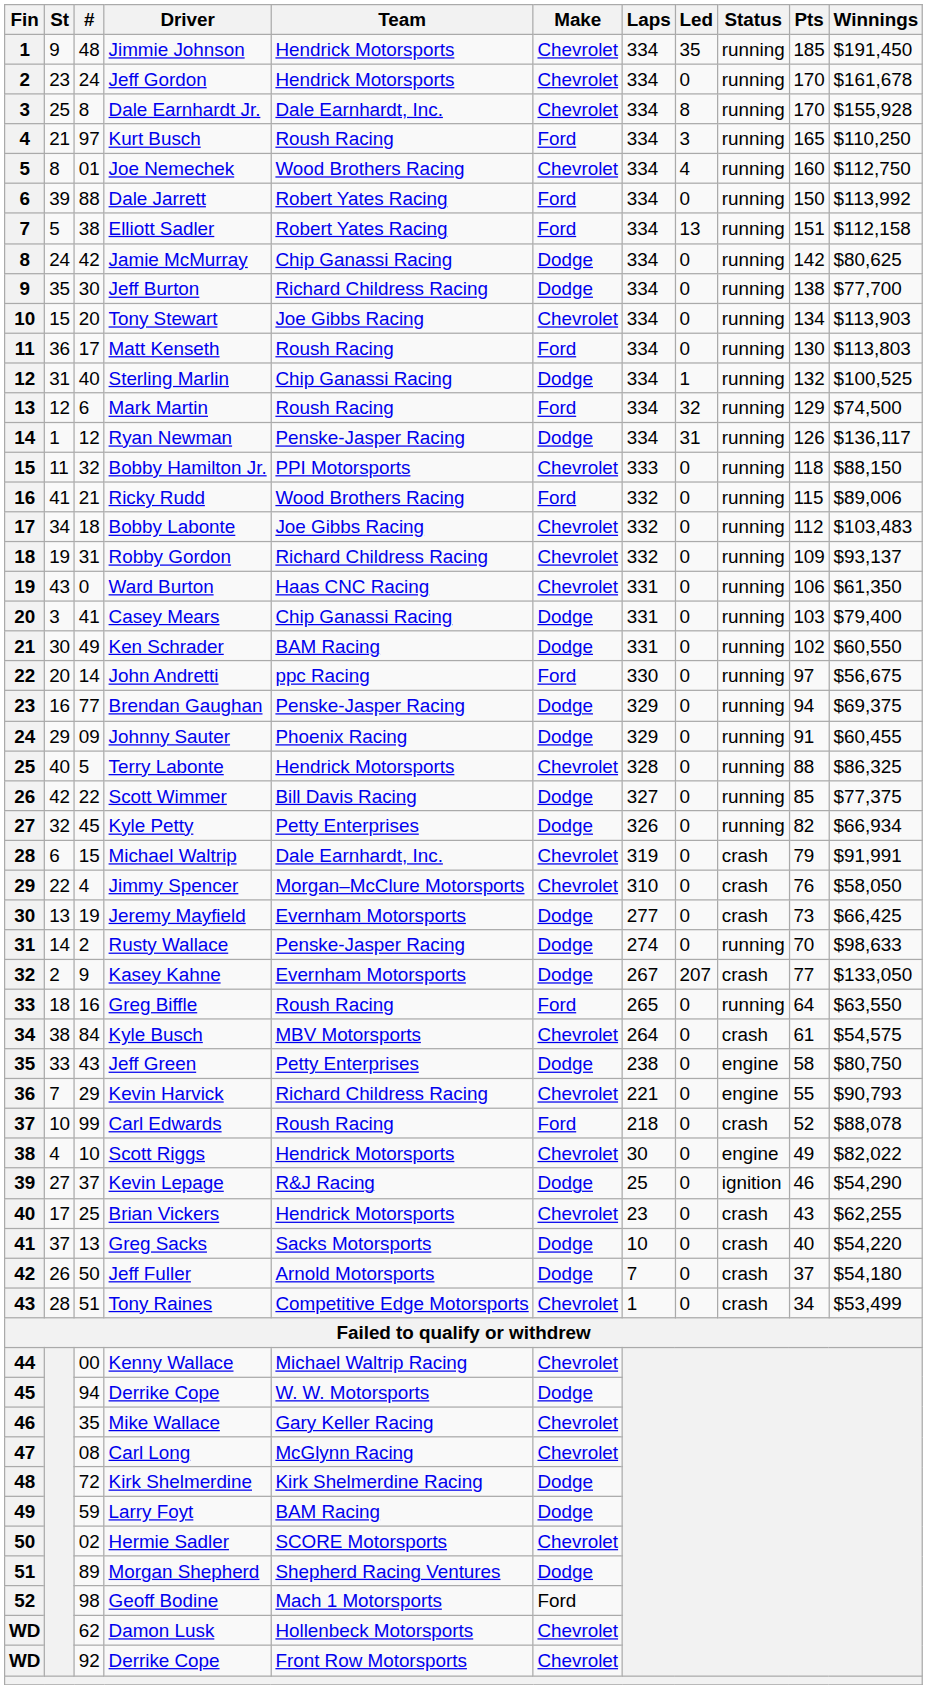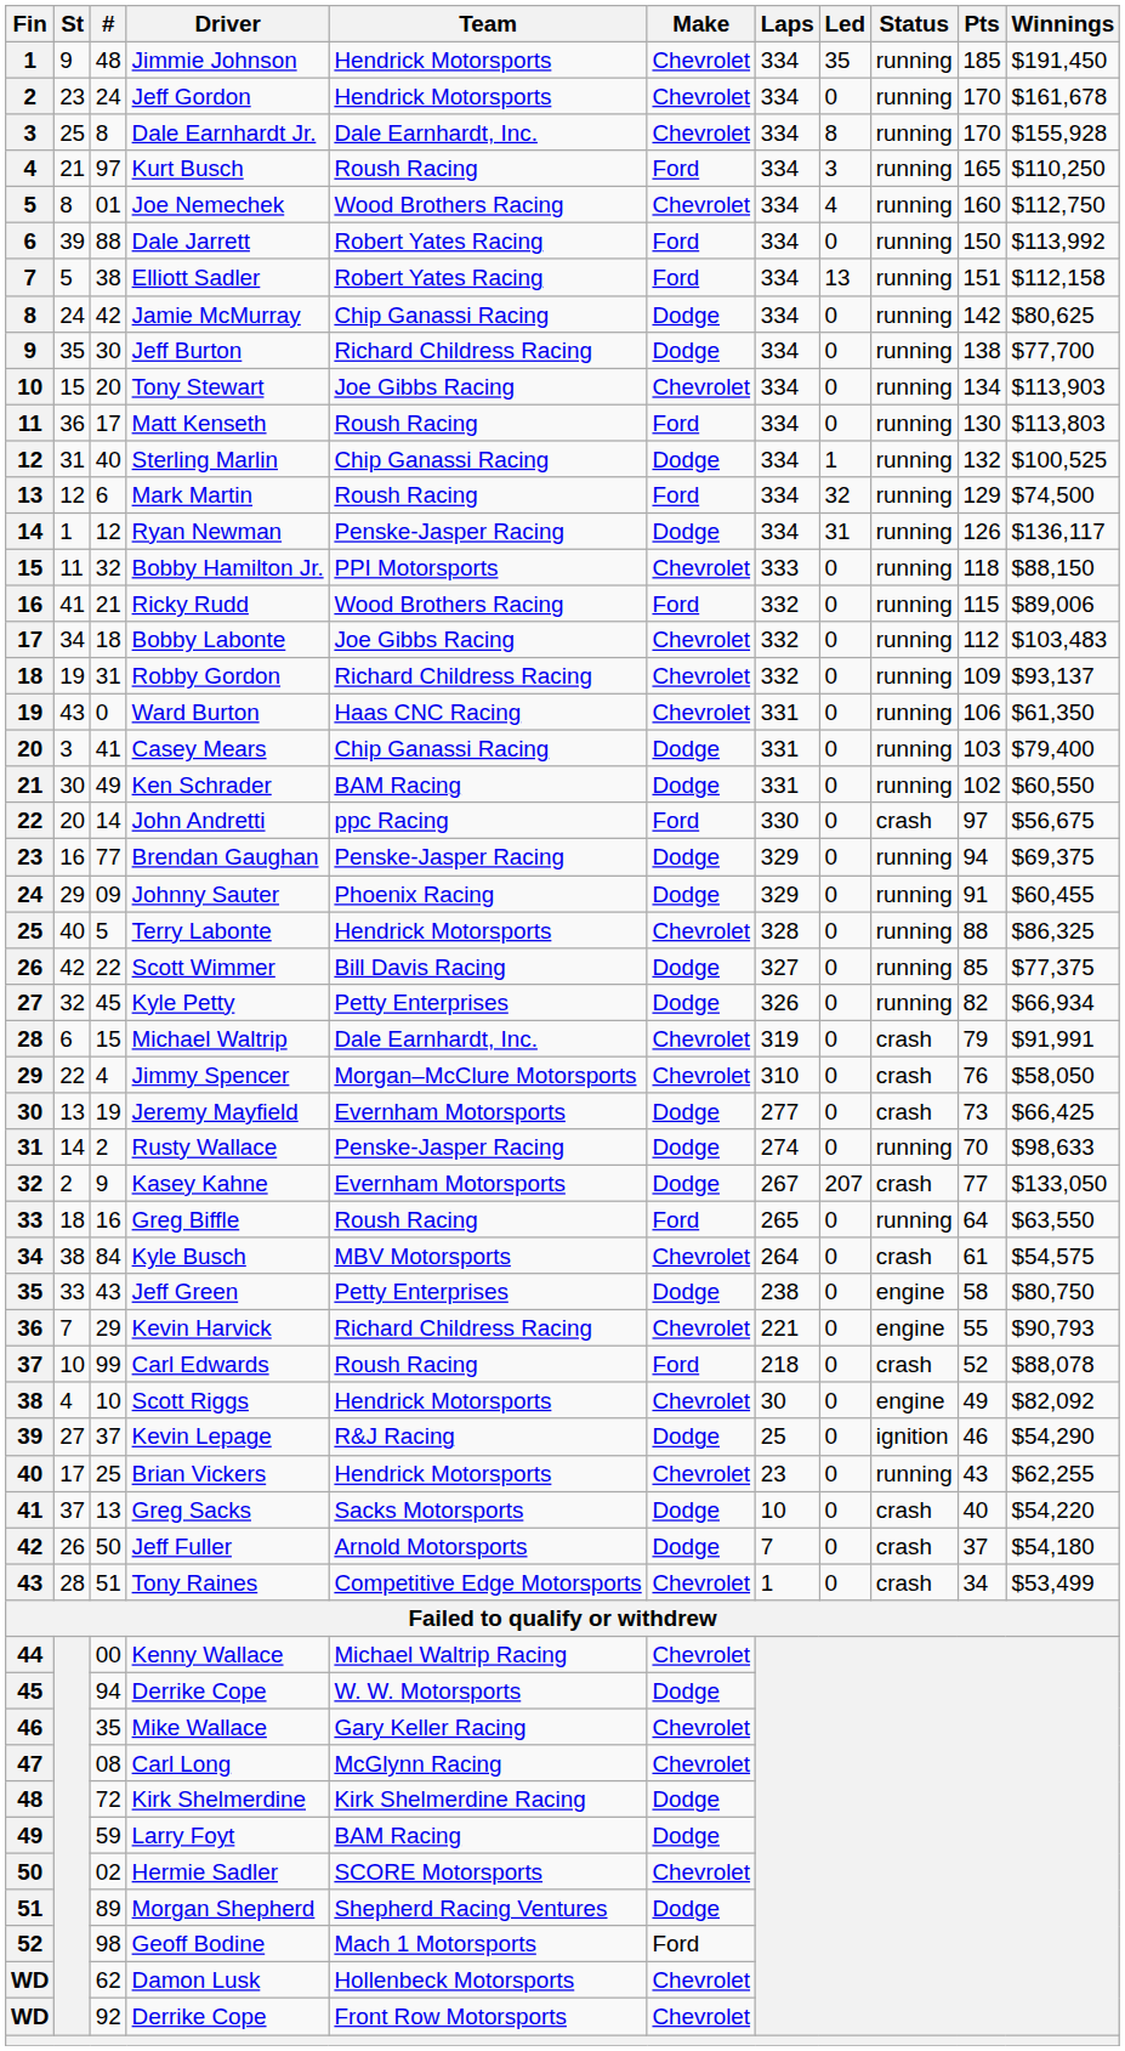 <table class="wikitable" style="font-size:95%">
 <tr>
 <th>Fin</th>
 <th>St</th>
 <th>#</th>
 <th>Driver</th>
 <th>Team</th>
 <th>Make</th>
 <th>Laps</th>
 <th>Led</th>
 <th>Status</th>
 <th>Pts</th>
 <th>Winnings</th>
 </tr>
 <tr>
 <th>1</th>
 <td>9</td>
 <td>48</td>
 <td><a href='#'>Jimmie Johnson</a></td>
 <td><a href='#'>Hendrick Motorsports</a></td>
 <td><a href='#'>Chevrolet</a></td>
 <td>334</td>
 <td>35</td>
 <td>running</td>
 <td>185</td>
 <td>$191,450</td>
 </tr>
 <tr>
 <th>2</th>
 <td>23</td>
 <td>24</td>
 <td><a href='#'>Jeff Gordon</a></td>
 <td><a href='#'>Hendrick Motorsports</a></td>
 <td><a href='#'>Chevrolet</a></td>
 <td>334</td>
 <td>0</td>
 <td>running</td>
 <td>170</td>
 <td>$161,678</td>
 </tr>
 <tr>
 <th>3</th>
 <td>25</td>
 <td>8</td>
 <td><a href='#'>Dale Earnhardt Jr.</a></td>
 <td><a href='#'>Dale Earnhardt, Inc.</a></td>
 <td><a href='#'>Chevrolet</a></td>
 <td>334</td>
 <td>8</td>
 <td>running</td>
 <td>170</td>
 <td>$155,928</td>
 </tr>
 <tr>
 <th>4</th>
 <td>21</td>
 <td>97</td>
 <td><a href='#'>Kurt Busch</a></td>
 <td><a href='#'>Roush Racing</a></td>
 <td><a href='#'>Ford</a></td>
 <td>334</td>
 <td>3</td>
 <td>running</td>
 <td>165</td>
 <td>$110,250</td>
 </tr>
 <tr>
 <th>5</th>
 <td>8</td>
 <td>01</td>
 <td><a href='#'>Joe Nemechek</a></td>
 <td><a href='#'>Wood Brothers Racing</a></td>
 <td><a href='#'>Chevrolet</a></td>
 <td>334</td>
 <td>4</td>
 <td>running</td>
 <td>160</td>
 <td>$112,750</td>
 </tr>
 <tr>
 <th>6</th>
 <td>39</td>
 <td>88</td>
 <td><a href='#'>Dale Jarrett</a></td>
 <td><a href='#'>Robert Yates Racing</a></td>
 <td><a href='#'>Ford</a></td>
 <td>334</td>
 <td>0</td>
 <td>running</td>
 <td>150</td>
 <td>$113,992</td>
 </tr>
 <tr>
 <th>7</th>
 <td>5</td>
 <td>38</td>
 <td><a href='#'>Elliott Sadler</a></td>
 <td><a href='#'>Robert Yates Racing</a></td>
 <td><a href='#'>Ford</a></td>
 <td>334</td>
 <td>13</td>
 <td>running</td>
 <td>151</td>
 <td>$112,158</td>
 </tr>
 <tr>
 <th>8</th>
 <td>24</td>
 <td>42</td>
 <td><a href='#'>Jamie McMurray</a></td>
 <td><a href='#'>Chip Ganassi Racing</a></td>
 <td><a href='#'>Dodge</a></td>
 <td>334</td>
 <td>0</td>
 <td>running</td>
 <td>142</td>
 <td>$80,625</td>
 </tr>
 <tr>
 <th>9</th>
 <td>35</td>
 <td>30</td>
 <td><a href='#'>Jeff Burton</a></td>
 <td><a href='#'>Richard Childress Racing</a></td>
 <td><a href='#'>Dodge</a></td>
 <td>334</td>
 <td>0</td>
 <td>running</td>
 <td>138</td>
 <td>$77,700</td>
 </tr>
 <tr>
 <th>10</th>
 <td>15</td>
 <td>20</td>
 <td><a href='#'>Tony Stewart</a></td>
 <td><a href='#'>Joe Gibbs Racing</a></td>
 <td><a href='#'>Chevrolet</a></td>
 <td>334</td>
 <td>0</td>
 <td>running</td>
 <td>134</td>
 <td>$113,903</td>
 </tr>
 <tr>
 <th>11</th>
 <td>36</td>
 <td>17</td>
 <td><a href='#'>Matt Kenseth</a></td>
 <td><a href='#'>Roush Racing</a></td>
 <td><a href='#'>Ford</a></td>
 <td>334</td>
 <td>0</td>
 <td>running</td>
 <td>130</td>
 <td>$113,803</td>
 </tr>
 <tr>
 <th>12</th>
 <td>31</td>
 <td>40</td>
 <td><a href='#'>Sterling Marlin</a></td>
 <td><a href='#'>Chip Ganassi Racing</a></td>
 <td><a href='#'>Dodge</a></td>
 <td>334</td>
 <td>1</td>
 <td>running</td>
 <td>132</td>
 <td>$100,525</td>
 </tr>
 <tr>
 <th>13</th>
 <td>12</td>
 <td>6</td>
 <td><a href='#'>Mark Martin</a></td>
 <td><a href='#'>Roush Racing</a></td>
 <td><a href='#'>Ford</a></td>
 <td>334</td>
 <td>32</td>
 <td>running</td>
 <td>129</td>
 <td>$74,500</td>
 </tr>
 <tr>
 <th>14</th>
 <td>1</td>
 <td>12</td>
 <td><a href='#'>Ryan Newman</a></td>
 <td><a href='#'>Penske-Jasper Racing</a></td>
 <td><a href='#'>Dodge</a></td>
 <td>334</td>
 <td>31</td>
 <td>running</td>
 <td>126</td>
 <td>$136,117</td>
 </tr>
 <tr>
 <th>15</th>
 <td>11</td>
 <td>32</td>
 <td><a href='#'>Bobby Hamilton Jr.</a></td>
 <td><a href='#'>PPI Motorsports</a></td>
 <td><a href='#'>Chevrolet</a></td>
 <td>333</td>
 <td>0</td>
 <td>running</td>
 <td>118</td>
 <td>$88,150</td>
 </tr>
 <tr>
 <th>16</th>
 <td>41</td>
 <td>21</td>
 <td><a href='#'>Ricky Rudd</a></td>
 <td><a href='#'>Wood Brothers Racing</a></td>
 <td><a href='#'>Ford</a></td>
 <td>332</td>
 <td>0</td>
 <td>running</td>
 <td>115</td>
 <td>$89,006</td>
 </tr>
 <tr>
 <th>17</th>
 <td>34</td>
 <td>18</td>
 <td><a href='#'>Bobby Labonte</a></td>
 <td><a href='#'>Joe Gibbs Racing</a></td>
 <td><a href='#'>Chevrolet</a></td>
 <td>332</td>
 <td>0</td>
 <td>running</td>
 <td>112</td>
 <td>$103,483</td>
 </tr>
 <tr>
 <th>18</th>
 <td>19</td>
 <td>31</td>
 <td><a href='#'>Robby Gordon</a></td>
 <td><a href='#'>Richard Childress Racing</a></td>
 <td><a href='#'>Chevrolet</a></td>
 <td>332</td>
 <td>0</td>
 <td>running</td>
 <td>109</td>
 <td>$93,137</td>
 </tr>
 <tr>
 <th>19</th>
 <td>43</td>
 <td>0</td>
 <td><a href='#'>Ward Burton</a></td>
 <td><a href='#'>Haas CNC Racing</a></td>
 <td><a href='#'>Chevrolet</a></td>
 <td>331</td>
 <td>0</td>
 <td>running</td>
 <td>106</td>
 <td>$61,350</td>
 </tr>
 <tr>
 <th>20</th>
 <td>3</td>
 <td>41</td>
 <td><a href='#'>Casey Mears</a></td>
 <td><a href='#'>Chip Ganassi Racing</a></td>
 <td><a href='#'>Dodge</a></td>
 <td>331</td>
 <td>0</td>
 <td>running</td>
 <td>103</td>
 <td>$79,400</td>
 </tr>
 <tr>
 <th>21</th>
 <td>30</td>
 <td>49</td>
 <td><a href='#'>Ken Schrader</a></td>
 <td><a href='#'>BAM Racing</a></td>
 <td><a href='#'>Dodge</a></td>
 <td>331</td>
 <td>0</td>
 <td>running</td>
 <td>102</td>
 <td>$60,550</td>
 </tr>
 <tr>
 <th>22</th>
 <td>20</td>
 <td>14</td>
 <td><a href='#'>John Andretti</a></td>
 <td><a href='#'>ppc Racing</a></td>
 <td><a href='#'>Ford</a></td>
 <td>330</td>
 <td>0</td>
-<td>running</td>
+<td>crash</td>
 <td>97</td>
 <td>$56,675</td>
 </tr>
 <tr>
 <th>23</th>
 <td>16</td>
 <td>77</td>
 <td><a href='#'>Brendan Gaughan</a></td>
 <td><a href='#'>Penske-Jasper Racing</a></td>
 <td><a href='#'>Dodge</a></td>
 <td>329</td>
 <td>0</td>
 <td>running</td>
 <td>94</td>
 <td>$69,375</td>
 </tr>
 <tr>
 <th>24</th>
 <td>29</td>
 <td>09</td>
 <td><a href='#'>Johnny Sauter</a></td>
 <td><a href='#'>Phoenix Racing</a></td>
 <td><a href='#'>Dodge</a></td>
 <td>329</td>
 <td>0</td>
 <td>running</td>
 <td>91</td>
 <td>$60,455</td>
 </tr>
 <tr>
 <th>25</th>
 <td>40</td>
 <td>5</td>
 <td><a href='#'>Terry Labonte</a></td>
 <td><a href='#'>Hendrick Motorsports</a></td>
 <td><a href='#'>Chevrolet</a></td>
 <td>328</td>
 <td>0</td>
 <td>running</td>
 <td>88</td>
 <td>$86,325</td>
 </tr>
 <tr>
 <th>26</th>
 <td>42</td>
 <td>22</td>
 <td><a href='#'>Scott Wimmer</a></td>
 <td><a href='#'>Bill Davis Racing</a></td>
 <td><a href='#'>Dodge</a></td>
 <td>327</td>
 <td>0</td>
 <td>running</td>
 <td>85</td>
 <td>$77,375</td>
 </tr>
 <tr>
 <th>27</th>
 <td>32</td>
 <td>45</td>
 <td><a href='#'>Kyle Petty</a></td>
 <td><a href='#'>Petty Enterprises</a></td>
 <td><a href='#'>Dodge</a></td>
 <td>326</td>
 <td>0</td>
 <td>running</td>
 <td>82</td>
 <td>$66,934</td>
 </tr>
 <tr>
 <th>28</th>
 <td>6</td>
 <td>15</td>
 <td><a href='#'>Michael Waltrip</a></td>
 <td><a href='#'>Dale Earnhardt, Inc.</a></td>
 <td><a href='#'>Chevrolet</a></td>
 <td>319</td>
 <td>0</td>
 <td>crash</td>
 <td>79</td>
 <td>$91,991</td>
 </tr>
 <tr>
 <th>29</th>
 <td>22</td>
 <td>4</td>
 <td><a href='#'>Jimmy Spencer</a></td>
 <td><a href='#'>Morgan–McClure Motorsports</a></td>
 <td><a href='#'>Chevrolet</a></td>
 <td>310</td>
 <td>0</td>
 <td>crash</td>
 <td>76</td>
 <td>$58,050</td>
 </tr>
 <tr>
 <th>30</th>
 <td>13</td>
 <td>19</td>
 <td><a href='#'>Jeremy Mayfield</a></td>
 <td><a href='#'>Evernham Motorsports</a></td>
 <td><a href='#'>Dodge</a></td>
 <td>277</td>
 <td>0</td>
 <td>crash</td>
 <td>73</td>
 <td>$66,425</td>
 </tr>
 <tr>
 <th>31</th>
 <td>14</td>
 <td>2</td>
 <td><a href='#'>Rusty Wallace</a></td>
 <td><a href='#'>Penske-Jasper Racing</a></td>
 <td><a href='#'>Dodge</a></td>
 <td>274</td>
 <td>0</td>
 <td>running</td>
 <td>70</td>
 <td>$98,633</td>
 </tr>
 <tr>
 <th>32</th>
 <td>2</td>
 <td>9</td>
 <td><a href='#'>Kasey Kahne</a></td>
 <td><a href='#'>Evernham Motorsports</a></td>
 <td><a href='#'>Dodge</a></td>
 <td>267</td>
 <td>207</td>
 <td>crash</td>
 <td>77</td>
 <td>$133,050</td>
 </tr>
 <tr>
 <th>33</th>
 <td>18</td>
 <td>16</td>
 <td><a href='#'>Greg Biffle</a></td>
 <td><a href='#'>Roush Racing</a></td>
 <td><a href='#'>Ford</a></td>
 <td>265</td>
 <td>0</td>
 <td>running</td>
 <td>64</td>
 <td>$63,550</td>
 </tr>
 <tr>
 <th>34</th>
 <td>38</td>
 <td>84</td>
 <td><a href='#'>Kyle Busch</a></td>
 <td><a href='#'>MBV Motorsports</a></td>
 <td><a href='#'>Chevrolet</a></td>
 <td>264</td>
 <td>0</td>
 <td>crash</td>
 <td>61</td>
 <td>$54,575</td>
 </tr>
 <tr>
 <th>35</th>
 <td>33</td>
 <td>43</td>
 <td><a href='#'>Jeff Green</a></td>
 <td><a href='#'>Petty Enterprises</a></td>
 <td><a href='#'>Dodge</a></td>
 <td>238</td>
 <td>0</td>
 <td>engine</td>
 <td>58</td>
 <td>$80,750</td>
 </tr>
 <tr>
 <th>36</th>
 <td>7</td>
 <td>29</td>
 <td><a href='#'>Kevin Harvick</a></td>
 <td><a href='#'>Richard Childress Racing</a></td>
 <td><a href='#'>Chevrolet</a></td>
 <td>221</td>
 <td>0</td>
 <td>engine</td>
 <td>55</td>
 <td>$90,793</td>
 </tr>
 <tr>
 <th>37</th>
 <td>10</td>
 <td>99</td>
 <td><a href='#'>Carl Edwards</a></td>
 <td><a href='#'>Roush Racing</a></td>
 <td><a href='#'>Ford</a></td>
 <td>218</td>
 <td>0</td>
 <td>crash</td>
 <td>52</td>
 <td>$88,078</td>
 </tr>
 <tr>
 <th>38</th>
 <td>4</td>
 <td>10</td>
 <td><a href='#'>Scott Riggs</a></td>
 <td><a href='#'>Hendrick Motorsports</a></td>
 <td><a href='#'>Chevrolet</a></td>
 <td>30</td>
 <td>0</td>
 <td>engine</td>
 <td>49</td>
-<td>$82,022</td>
+<td>$82,092</td>
 </tr>
 <tr>
 <th>39</th>
 <td>27</td>
 <td>37</td>
 <td><a href='#'>Kevin Lepage</a></td>
 <td><a href='#'>R&J Racing</a></td>
 <td><a href='#'>Dodge</a></td>
 <td>25</td>
 <td>0</td>
 <td>ignition</td>
 <td>46</td>
 <td>$54,290</td>
 </tr>
 <tr>
 <th>40</th>
 <td>17</td>
 <td>25</td>
 <td><a href='#'>Brian Vickers</a></td>
 <td><a href='#'>Hendrick Motorsports</a></td>
 <td><a href='#'>Chevrolet</a></td>
 <td>23</td>
 <td>0</td>
-<td>crash</td>
+<td>running</td>
 <td>43</td>
 <td>$62,255</td>
 </tr>
 <tr>
 <th>41</th>
 <td>37</td>
 <td>13</td>
 <td><a href='#'>Greg Sacks</a></td>
 <td><a href='#'>Sacks Motorsports</a></td>
 <td><a href='#'>Dodge</a></td>
 <td>10</td>
 <td>0</td>
 <td>crash</td>
 <td>40</td>
 <td>$54,220</td>
 </tr>
 <tr>
 <th>42</th>
 <td>26</td>
 <td>50</td>
 <td><a href='#'>Jeff Fuller</a></td>
 <td><a href='#'>Arnold Motorsports</a></td>
 <td><a href='#'>Dodge</a></td>
 <td>7</td>
 <td>0</td>
 <td>crash</td>
 <td>37</td>
 <td>$54,180</td>
 </tr>
 <tr>
 <th>43</th>
 <td>28</td>
 <td>51</td>
 <td><a href='#'>Tony Raines</a></td>
 <td><a href='#'>Competitive Edge Motorsports</a></td>
 <td><a href='#'>Chevrolet</a></td>
 <td>1</td>
 <td>0</td>
 <td>crash</td>
 <td>34</td>
 <td>$53,499</td>
 </tr>
 <tr>
 <th colspan="11">Failed to qualify or withdrew</th>
 </tr>
 <tr>
 <th>44</th>
 <th rowspan="11"></th>
 <td>00</td>
 <td><a href='#'>Kenny Wallace</a></td>
 <td><a href='#'>Michael Waltrip Racing</a></td>
 <td><a href='#'>Chevrolet</a></td>
 <th colspan="5" rowspan="11"></th>
 </tr>
 <tr>
 <th>45</th>
 <td>94</td>
 <td><a href='#'>Derrike Cope</a></td>
 <td><a href='#'>W. W. Motorsports</a></td>
 <td><a href='#'>Dodge</a></td>
 </tr>
 <tr>
 <th>46</th>
 <td>35</td>
 <td><a href='#'>Mike Wallace</a></td>
 <td><a href='#'>Gary Keller Racing</a></td>
 <td><a href='#'>Chevrolet</a></td>
 </tr>
 <tr>
 <th>47</th>
 <td>08</td>
 <td><a href='#'>Carl Long</a></td>
 <td><a href='#'>McGlynn Racing</a></td>
 <td><a href='#'>Chevrolet</a></td>
 </tr>
 <tr>
 <th>48</th>
 <td>72</td>
 <td><a href='#'>Kirk Shelmerdine</a></td>
 <td><a href='#'>Kirk Shelmerdine Racing</a></td>
 <td><a href='#'>Dodge</a></td>
 </tr>
 <tr>
 <th>49</th>
 <td>59</td>
 <td><a href='#'>Larry Foyt</a></td>
 <td><a href='#'>BAM Racing</a></td>
 <td><a href='#'>Dodge</a></td>
 </tr>
 <tr>
 <th>50</th>
 <td>02</td>
 <td><a href='#'>Hermie Sadler</a></td>
 <td><a href='#'>SCORE Motorsports</a></td>
 <td><a href='#'>Chevrolet</a></td>
 </tr>
 <tr>
 <th>51</th>
 <td>89</td>
 <td><a href='#'>Morgan Shepherd</a></td>
 <td><a href='#'>Shepherd Racing Ventures</a></td>
 <td><a href='#'>Dodge</a></td>
 </tr>
 <tr>
 <th>52</th>
 <td>98</td>
 <td><a href='#'>Geoff Bodine</a></td>
 <td><a href='#'>Mach 1 Motorsports</a></td>
 <td>Ford</td>
 </tr>
 <tr>
 <th>WD</th>
 <td>62</td>
 <td><a href='#'>Damon Lusk</a></td>
 <td><a href='#'>Hollenbeck Motorsports</a></td>
 <td><a href='#'>Chevrolet</a></td>
 </tr>
 <tr>
 <th>WD</th>
 <td>92</td>
 <td><a href='#'>Derrike Cope</a></td>
 <td><a href='#'>Front Row Motorsports</a></td>
 <td><a href='#'>Chevrolet</a></td>
 </tr>
 <tr>
 <th colspan="11"></th>
 </tr>
 </table>
